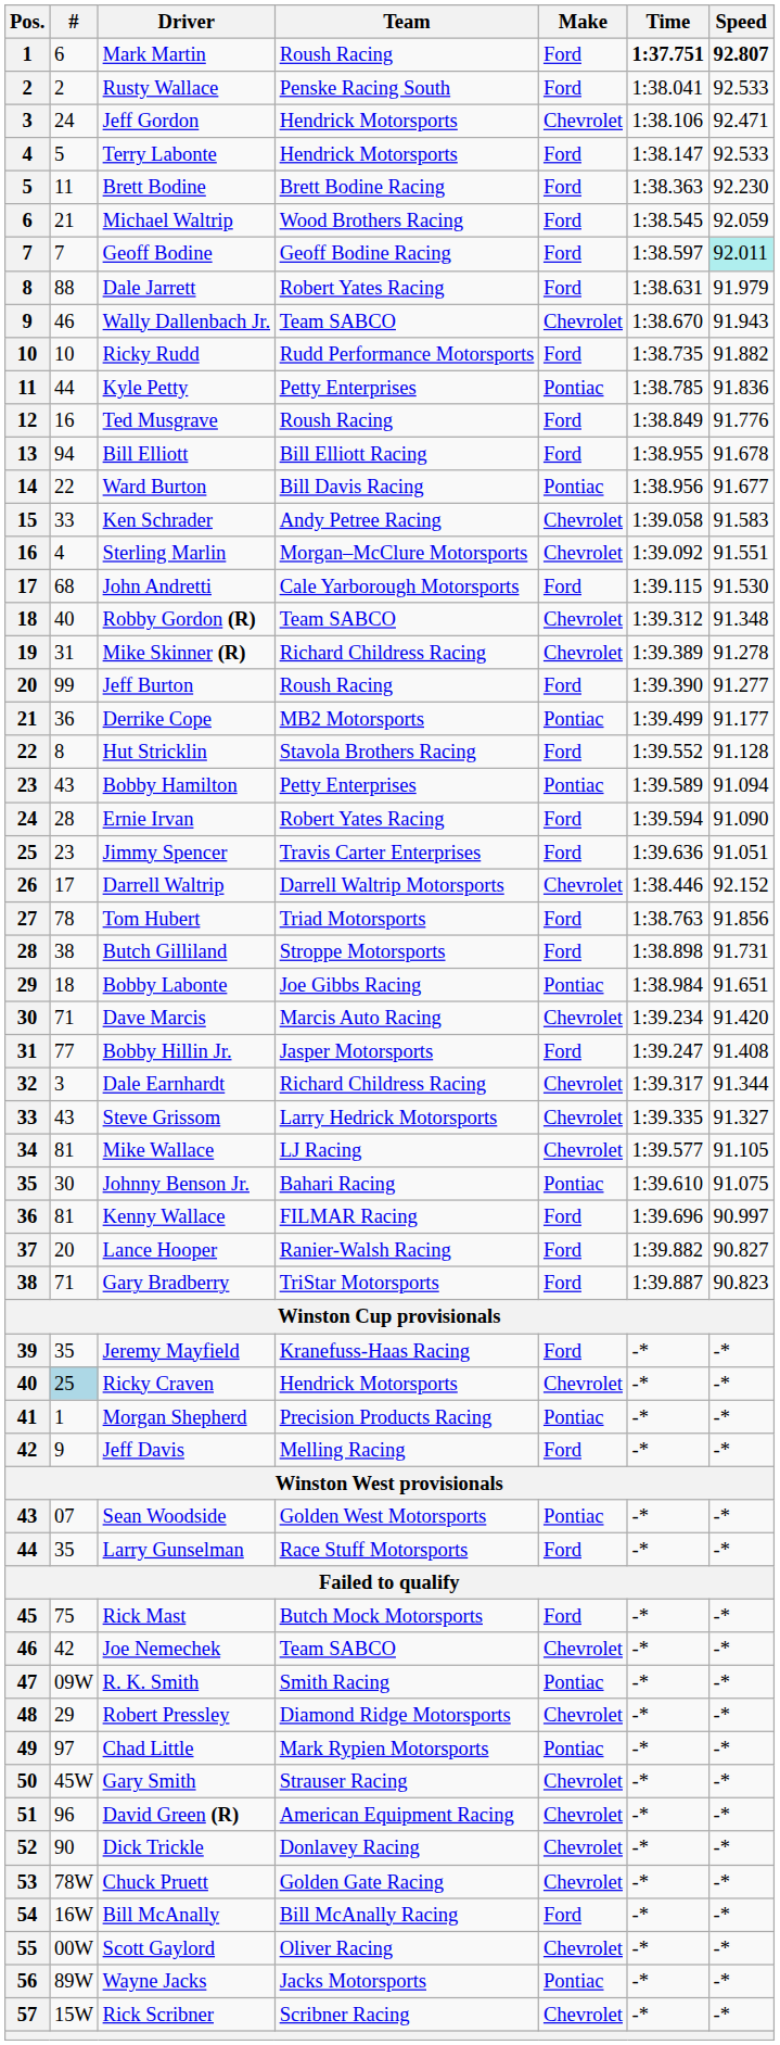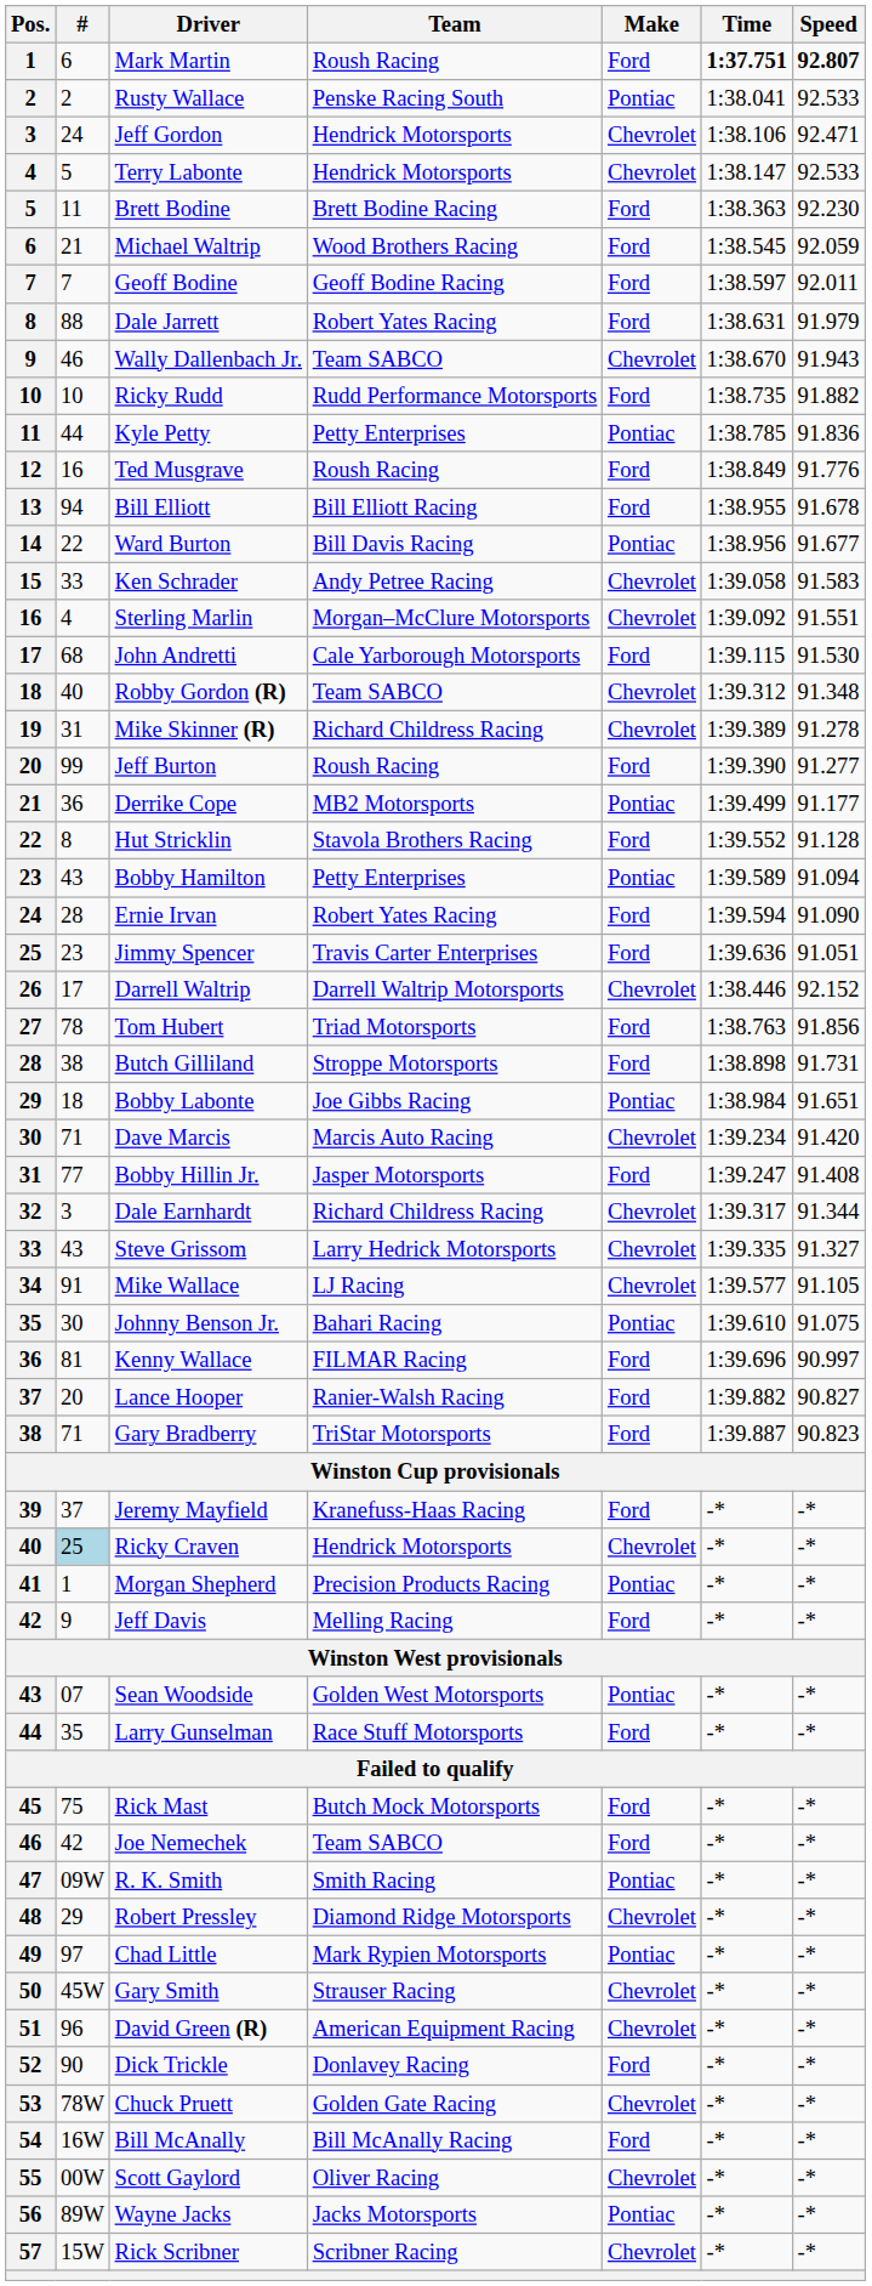 <table class="wikitable" style="font-size:95%">
 <tr>
 <th>Pos.</th>
 <th>#</th>
 <th>Driver</th>
 <th>Team</th>
 <th>Make</th>
 <th>Time</th>
 <th>Speed</th>
 </tr>
 <tr>
 <th>1</th>
 <td>6</td>
 <td><a href='#'>Mark Martin</a></td>
 <td><a href='#'>Roush Racing</a></td>
 <td><a href='#'>Ford</a></td>
 <td><strong>1:37.751</strong></td>
 <td><strong>92.807</strong></td>
 </tr>
 <tr>
 <th>2</th>
 <td>2</td>
 <td><a href='#'>Rusty Wallace</a></td>
 <td><a href='#'>Penske Racing South</a></td>
-<td><a href='#'>Ford</a></td>
+<td><a href='#'>Pontiac</a></td>
 <td>1:38.041</td>
 <td>92.533</td>
 </tr>
 <tr>
 <th>3</th>
 <td>24</td>
 <td><a href='#'>Jeff Gordon</a></td>
 <td><a href='#'>Hendrick Motorsports</a></td>
 <td><a href='#'>Chevrolet</a></td>
 <td>1:38.106</td>
 <td>92.471</td>
 </tr>
 <tr>
 <th>4</th>
 <td>5</td>
 <td><a href='#'>Terry Labonte</a></td>
 <td><a href='#'>Hendrick Motorsports</a></td>
-<td><a href='#'>Ford</a></td>
+<td><a href='#'>Chevrolet</a></td>
 <td>1:38.147</td>
 <td>92.533</td>
 </tr>
 <tr>
 <th>5</th>
 <td>11</td>
 <td><a href='#'>Brett Bodine</a></td>
 <td><a href='#'>Brett Bodine Racing</a></td>
 <td><a href='#'>Ford</a></td>
 <td>1:38.363</td>
 <td>92.230</td>
 </tr>
 <tr>
 <th>6</th>
 <td>21</td>
 <td><a href='#'>Michael Waltrip</a></td>
 <td><a href='#'>Wood Brothers Racing</a></td>
 <td><a href='#'>Ford</a></td>
 <td>1:38.545</td>
 <td>92.059</td>
 </tr>
 <tr>
 <th>7</th>
 <td>7</td>
 <td><a href='#'>Geoff Bodine</a></td>
 <td><a href='#'>Geoff Bodine Racing</a></td>
 <td><a href='#'>Ford</a></td>
 <td>1:38.597</td>
-<td style="background: paleturquoise;">92.011</td>
+<td>92.011</td>
 </tr>
 <tr>
 <th>8</th>
 <td>88</td>
 <td><a href='#'>Dale Jarrett</a></td>
 <td><a href='#'>Robert Yates Racing</a></td>
 <td><a href='#'>Ford</a></td>
 <td>1:38.631</td>
 <td>91.979</td>
 </tr>
 <tr>
 <th>9</th>
 <td>46</td>
 <td><a href='#'>Wally Dallenbach Jr.</a></td>
 <td><a href='#'>Team SABCO</a></td>
 <td><a href='#'>Chevrolet</a></td>
 <td>1:38.670</td>
 <td>91.943</td>
 </tr>
 <tr>
 <th>10</th>
 <td>10</td>
 <td><a href='#'>Ricky Rudd</a></td>
 <td><a href='#'>Rudd Performance Motorsports</a></td>
 <td><a href='#'>Ford</a></td>
 <td>1:38.735</td>
 <td>91.882</td>
 </tr>
 <tr>
 <th>11</th>
 <td>44</td>
 <td><a href='#'>Kyle Petty</a></td>
 <td><a href='#'>Petty Enterprises</a></td>
 <td><a href='#'>Pontiac</a></td>
 <td>1:38.785</td>
 <td>91.836</td>
 </tr>
 <tr>
 <th>12</th>
 <td>16</td>
 <td><a href='#'>Ted Musgrave</a></td>
 <td><a href='#'>Roush Racing</a></td>
 <td><a href='#'>Ford</a></td>
 <td>1:38.849</td>
 <td>91.776</td>
 </tr>
 <tr>
 <th>13</th>
 <td>94</td>
 <td><a href='#'>Bill Elliott</a></td>
 <td><a href='#'>Bill Elliott Racing</a></td>
 <td><a href='#'>Ford</a></td>
 <td>1:38.955</td>
 <td>91.678</td>
 </tr>
 <tr>
 <th>14</th>
 <td>22</td>
 <td><a href='#'>Ward Burton</a></td>
 <td><a href='#'>Bill Davis Racing</a></td>
 <td><a href='#'>Pontiac</a></td>
 <td>1:38.956</td>
 <td>91.677</td>
 </tr>
 <tr>
 <th>15</th>
 <td>33</td>
 <td><a href='#'>Ken Schrader</a></td>
 <td><a href='#'>Andy Petree Racing</a></td>
 <td><a href='#'>Chevrolet</a></td>
 <td>1:39.058</td>
 <td>91.583</td>
 </tr>
 <tr>
 <th>16</th>
 <td>4</td>
 <td><a href='#'>Sterling Marlin</a></td>
 <td><a href='#'>Morgan–McClure Motorsports</a></td>
 <td><a href='#'>Chevrolet</a></td>
 <td>1:39.092</td>
 <td>91.551</td>
 </tr>
 <tr>
 <th>17</th>
 <td>68</td>
 <td><a href='#'>John Andretti</a></td>
 <td><a href='#'>Cale Yarborough Motorsports</a></td>
 <td><a href='#'>Ford</a></td>
 <td>1:39.115</td>
 <td>91.530</td>
 </tr>
 <tr>
 <th>18</th>
 <td>40</td>
 <td><a href='#'>Robby Gordon</a> <strong>(R)</strong></td>
 <td><a href='#'>Team SABCO</a></td>
 <td><a href='#'>Chevrolet</a></td>
 <td>1:39.312</td>
 <td>91.348</td>
 </tr>
 <tr>
 <th>19</th>
 <td>31</td>
 <td><a href='#'>Mike Skinner</a> <strong>(R)</strong></td>
 <td><a href='#'>Richard Childress Racing</a></td>
 <td><a href='#'>Chevrolet</a></td>
 <td>1:39.389</td>
 <td>91.278</td>
 </tr>
 <tr>
 <th>20</th>
 <td>99</td>
 <td><a href='#'>Jeff Burton</a></td>
 <td><a href='#'>Roush Racing</a></td>
 <td><a href='#'>Ford</a></td>
 <td>1:39.390</td>
 <td>91.277</td>
 </tr>
 <tr>
 <th>21</th>
 <td>36</td>
 <td><a href='#'>Derrike Cope</a></td>
 <td><a href='#'>MB2 Motorsports</a></td>
 <td><a href='#'>Pontiac</a></td>
 <td>1:39.499</td>
 <td>91.177</td>
 </tr>
 <tr>
 <th>22</th>
 <td>8</td>
 <td><a href='#'>Hut Stricklin</a></td>
 <td><a href='#'>Stavola Brothers Racing</a></td>
 <td><a href='#'>Ford</a></td>
 <td>1:39.552</td>
 <td>91.128</td>
 </tr>
 <tr>
 <th>23</th>
 <td>43</td>
 <td><a href='#'>Bobby Hamilton</a></td>
 <td><a href='#'>Petty Enterprises</a></td>
 <td><a href='#'>Pontiac</a></td>
 <td>1:39.589</td>
 <td>91.094</td>
 </tr>
 <tr>
 <th>24</th>
 <td>28</td>
 <td><a href='#'>Ernie Irvan</a></td>
 <td><a href='#'>Robert Yates Racing</a></td>
 <td><a href='#'>Ford</a></td>
 <td>1:39.594</td>
 <td>91.090</td>
 </tr>
 <tr>
 <th>25</th>
 <td>23</td>
 <td><a href='#'>Jimmy Spencer</a></td>
 <td><a href='#'>Travis Carter Enterprises</a></td>
 <td><a href='#'>Ford</a></td>
 <td>1:39.636</td>
 <td>91.051</td>
 </tr>
 <tr>
 <th>26</th>
 <td>17</td>
 <td><a href='#'>Darrell Waltrip</a></td>
 <td><a href='#'>Darrell Waltrip Motorsports</a></td>
 <td><a href='#'>Chevrolet</a></td>
 <td>1:38.446</td>
 <td>92.152</td>
 </tr>
 <tr>
 <th>27</th>
 <td>78</td>
 <td><a href='#'>Tom Hubert</a></td>
 <td><a href='#'>Triad Motorsports</a></td>
 <td><a href='#'>Ford</a></td>
 <td>1:38.763</td>
 <td>91.856</td>
 </tr>
 <tr>
 <th>28</th>
 <td>38</td>
 <td><a href='#'>Butch Gilliland</a></td>
 <td><a href='#'>Stroppe Motorsports</a></td>
 <td><a href='#'>Ford</a></td>
 <td>1:38.898</td>
 <td>91.731</td>
 </tr>
 <tr>
 <th>29</th>
 <td>18</td>
 <td><a href='#'>Bobby Labonte</a></td>
 <td><a href='#'>Joe Gibbs Racing</a></td>
 <td><a href='#'>Pontiac</a></td>
 <td>1:38.984</td>
 <td>91.651</td>
 </tr>
 <tr>
 <th>30</th>
 <td>71</td>
 <td><a href='#'>Dave Marcis</a></td>
 <td><a href='#'>Marcis Auto Racing</a></td>
 <td><a href='#'>Chevrolet</a></td>
 <td>1:39.234</td>
 <td>91.420</td>
 </tr>
 <tr>
 <th>31</th>
 <td>77</td>
 <td><a href='#'>Bobby Hillin Jr.</a></td>
 <td><a href='#'>Jasper Motorsports</a></td>
 <td><a href='#'>Ford</a></td>
 <td>1:39.247</td>
 <td>91.408</td>
 </tr>
 <tr>
 <th>32</th>
 <td>3</td>
 <td><a href='#'>Dale Earnhardt</a></td>
 <td><a href='#'>Richard Childress Racing</a></td>
 <td><a href='#'>Chevrolet</a></td>
 <td>1:39.317</td>
 <td>91.344</td>
 </tr>
 <tr>
 <th>33</th>
 <td>43</td>
 <td><a href='#'>Steve Grissom</a></td>
 <td><a href='#'>Larry Hedrick Motorsports</a></td>
 <td><a href='#'>Chevrolet</a></td>
 <td>1:39.335</td>
 <td>91.327</td>
 </tr>
 <tr>
 <th>34</th>
-<td>81</td>
+<td>91</td>
 <td><a href='#'>Mike Wallace</a></td>
 <td><a href='#'>LJ Racing</a></td>
 <td><a href='#'>Chevrolet</a></td>
 <td>1:39.577</td>
 <td>91.105</td>
 </tr>
 <tr>
 <th>35</th>
 <td>30</td>
 <td><a href='#'>Johnny Benson Jr.</a></td>
 <td><a href='#'>Bahari Racing</a></td>
 <td><a href='#'>Pontiac</a></td>
 <td>1:39.610</td>
 <td>91.075</td>
 </tr>
 <tr>
 <th>36</th>
 <td>81</td>
 <td><a href='#'>Kenny Wallace</a></td>
 <td><a href='#'>FILMAR Racing</a></td>
 <td><a href='#'>Ford</a></td>
 <td>1:39.696</td>
 <td>90.997</td>
 </tr>
 <tr>
 <th>37</th>
 <td>20</td>
 <td><a href='#'>Lance Hooper</a></td>
 <td><a href='#'>Ranier-Walsh Racing</a></td>
 <td><a href='#'>Ford</a></td>
 <td>1:39.882</td>
 <td>90.827</td>
 </tr>
 <tr>
 <th>38</th>
 <td>71</td>
 <td><a href='#'>Gary Bradberry</a></td>
 <td><a href='#'>TriStar Motorsports</a></td>
 <td><a href='#'>Ford</a></td>
 <td>1:39.887</td>
 <td>90.823</td>
 </tr>
 <tr>
 <th colspan="7">Winston Cup provisionals</th>
 </tr>
 <tr>
 <th>39</th>
-<td>35</td>
+<td>37</td>
 <td><a href='#'>Jeremy Mayfield</a></td>
 <td><a href='#'>Kranefuss-Haas Racing</a></td>
 <td><a href='#'>Ford</a></td>
 <td>-*</td>
 <td>-*</td>
 </tr>
 <tr>
 <th>40</th>
 <td style="background: lightblue;">25</td>
 <td><a href='#'>Ricky Craven</a></td>
 <td><a href='#'>Hendrick Motorsports</a></td>
 <td><a href='#'>Chevrolet</a></td>
 <td>-*</td>
 <td>-*</td>
 </tr>
 <tr>
 <th>41</th>
 <td>1</td>
 <td><a href='#'>Morgan Shepherd</a></td>
 <td><a href='#'>Precision Products Racing</a></td>
 <td><a href='#'>Pontiac</a></td>
 <td>-*</td>
 <td>-*</td>
 </tr>
 <tr>
 <th>42</th>
 <td>9</td>
 <td><a href='#'>Jeff Davis</a></td>
 <td><a href='#'>Melling Racing</a></td>
 <td><a href='#'>Ford</a></td>
 <td>-*</td>
 <td>-*</td>
 </tr>
 <tr>
 <th colspan="7">Winston West provisionals</th>
 </tr>
 <tr>
 <th>43</th>
 <td>07</td>
 <td><a href='#'>Sean Woodside</a></td>
 <td><a href='#'>Golden West Motorsports</a></td>
 <td><a href='#'>Pontiac</a></td>
 <td>-*</td>
 <td>-*</td>
 </tr>
 <tr>
 <th>44</th>
 <td>35</td>
 <td><a href='#'>Larry Gunselman</a></td>
 <td><a href='#'>Race Stuff Motorsports</a></td>
 <td><a href='#'>Ford</a></td>
 <td>-*</td>
 <td>-*</td>
 </tr>
 <tr>
 <th colspan="7">Failed to qualify</th>
 </tr>
 <tr>
 <th>45</th>
 <td>75</td>
 <td><a href='#'>Rick Mast</a></td>
 <td><a href='#'>Butch Mock Motorsports</a></td>
 <td><a href='#'>Ford</a></td>
 <td>-*</td>
 <td>-*</td>
 </tr>
 <tr>
 <th>46</th>
 <td>42</td>
 <td><a href='#'>Joe Nemechek</a></td>
 <td><a href='#'>Team SABCO</a></td>
-<td><a href='#'>Chevrolet</a></td>
+<td><a href='#'>Ford</a></td>
 <td>-*</td>
 <td>-*</td>
 </tr>
 <tr>
 <th>47</th>
 <td>09W</td>
 <td><a href='#'>R. K. Smith</a></td>
 <td><a href='#'>Smith Racing</a></td>
 <td><a href='#'>Pontiac</a></td>
 <td>-*</td>
 <td>-*</td>
 </tr>
 <tr>
 <th>48</th>
 <td>29</td>
 <td><a href='#'>Robert Pressley</a></td>
 <td><a href='#'>Diamond Ridge Motorsports</a></td>
 <td><a href='#'>Chevrolet</a></td>
 <td>-*</td>
 <td>-*</td>
 </tr>
 <tr>
 <th>49</th>
 <td>97</td>
 <td><a href='#'>Chad Little</a></td>
 <td><a href='#'>Mark Rypien Motorsports</a></td>
 <td><a href='#'>Pontiac</a></td>
 <td>-*</td>
 <td>-*</td>
 </tr>
 <tr>
 <th>50</th>
 <td>45W</td>
 <td><a href='#'>Gary Smith</a></td>
 <td><a href='#'>Strauser Racing</a></td>
 <td><a href='#'>Chevrolet</a></td>
 <td>-*</td>
 <td>-*</td>
 </tr>
 <tr>
 <th>51</th>
 <td>96</td>
 <td><a href='#'>David Green</a> <strong>(R)</strong></td>
 <td><a href='#'>American Equipment Racing</a></td>
 <td><a href='#'>Chevrolet</a></td>
 <td>-*</td>
 <td>-*</td>
 </tr>
 <tr>
 <th>52</th>
 <td>90</td>
 <td><a href='#'>Dick Trickle</a></td>
 <td><a href='#'>Donlavey Racing</a></td>
-<td><a href='#'>Chevrolet</a></td>
+<td><a href='#'>Ford</a></td>
 <td>-*</td>
 <td>-*</td>
 </tr>
 <tr>
 <th>53</th>
 <td>78W</td>
 <td><a href='#'>Chuck Pruett</a></td>
 <td><a href='#'>Golden Gate Racing</a></td>
 <td><a href='#'>Chevrolet</a></td>
 <td>-*</td>
 <td>-*</td>
 </tr>
 <tr>
 <th>54</th>
 <td>16W</td>
 <td><a href='#'>Bill McAnally</a></td>
 <td><a href='#'>Bill McAnally Racing</a></td>
 <td><a href='#'>Ford</a></td>
 <td>-*</td>
 <td>-*</td>
 </tr>
 <tr>
 <th>55</th>
 <td>00W</td>
 <td><a href='#'>Scott Gaylord</a></td>
 <td><a href='#'>Oliver Racing</a></td>
 <td><a href='#'>Chevrolet</a></td>
 <td>-*</td>
 <td>-*</td>
 </tr>
 <tr>
 <th>56</th>
 <td>89W</td>
 <td><a href='#'>Wayne Jacks</a></td>
 <td><a href='#'>Jacks Motorsports</a></td>
 <td><a href='#'>Pontiac</a></td>
 <td>-*</td>
 <td>-*</td>
 </tr>
 <tr>
 <th>57</th>
 <td>15W</td>
 <td><a href='#'>Rick Scribner</a></td>
 <td><a href='#'>Scribner Racing</a></td>
 <td><a href='#'>Chevrolet</a></td>
 <td>-*</td>
 <td>-*</td>
 </tr>
 <tr>
 <th colspan="7"></th>
 </tr>
 </table>
